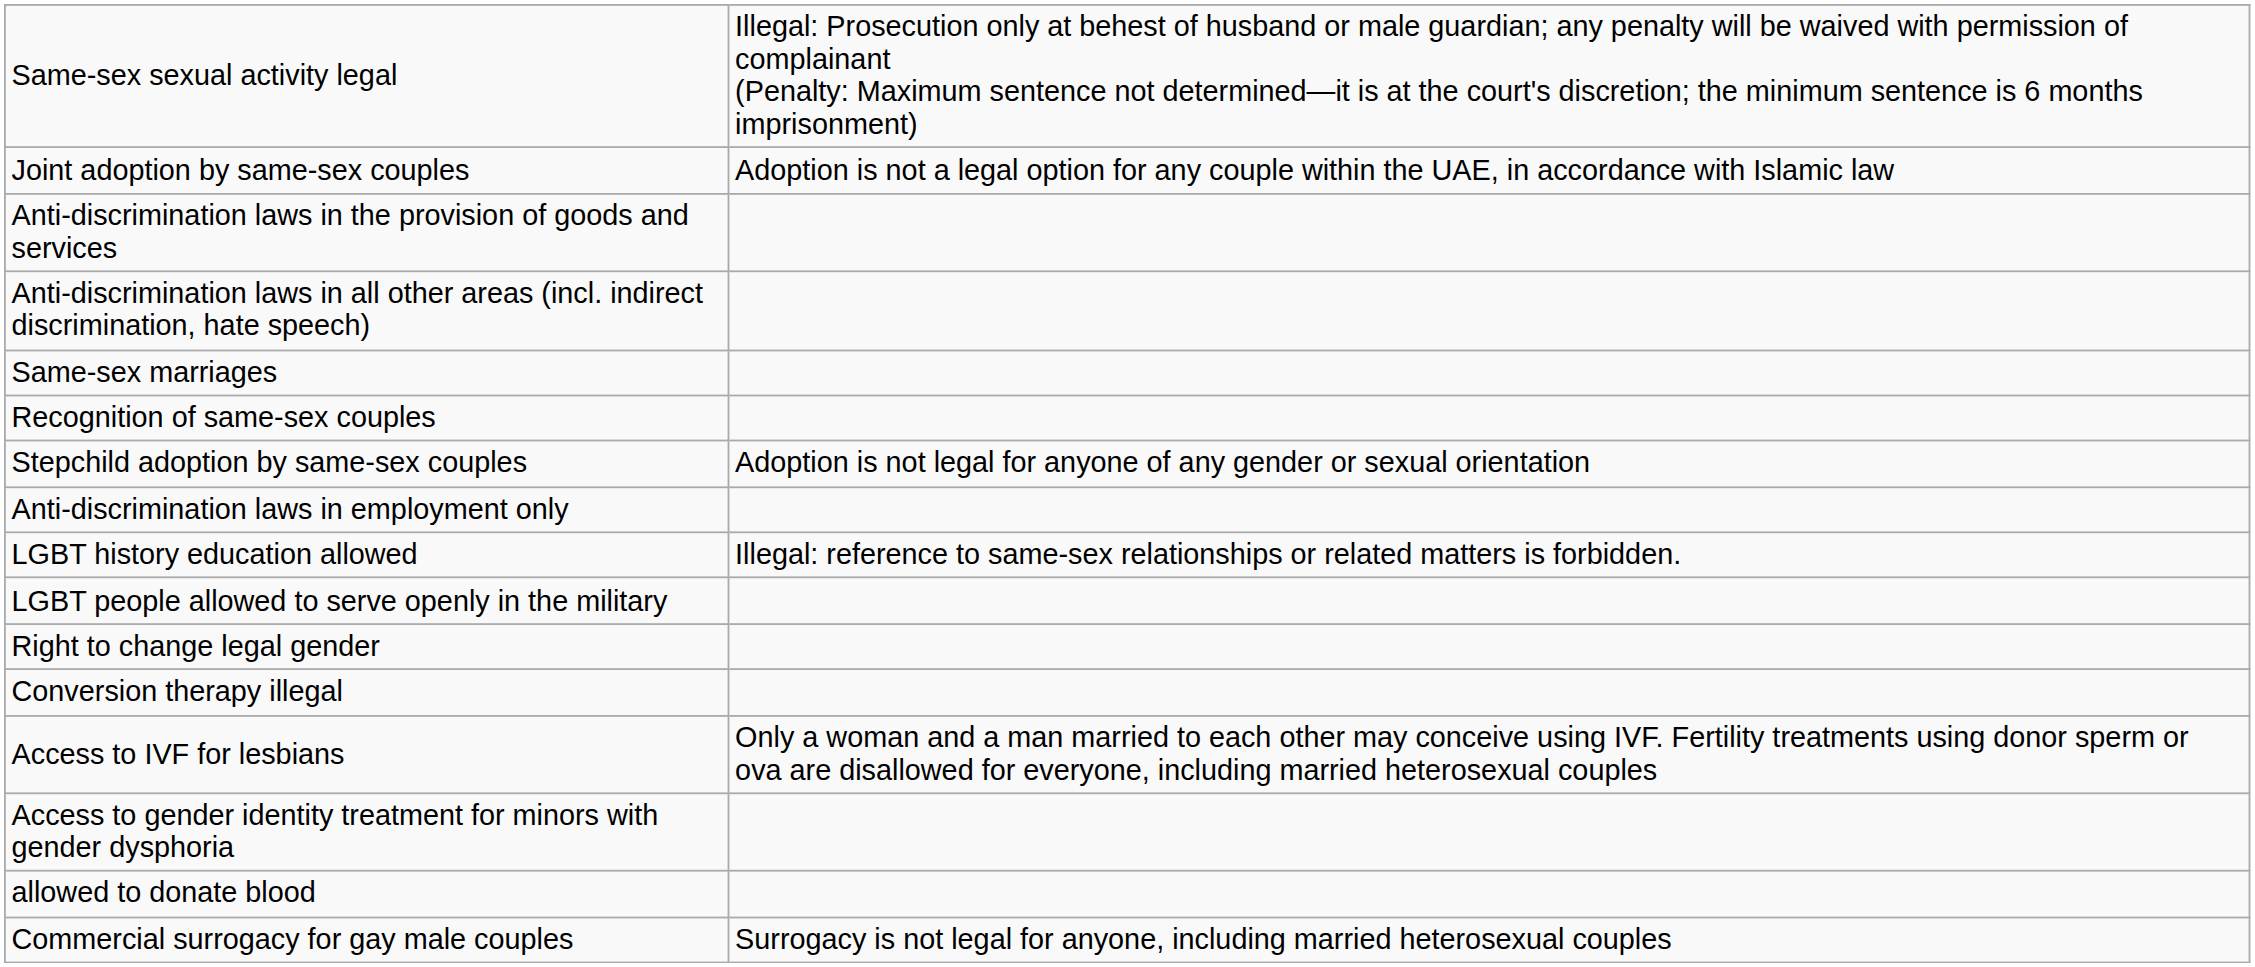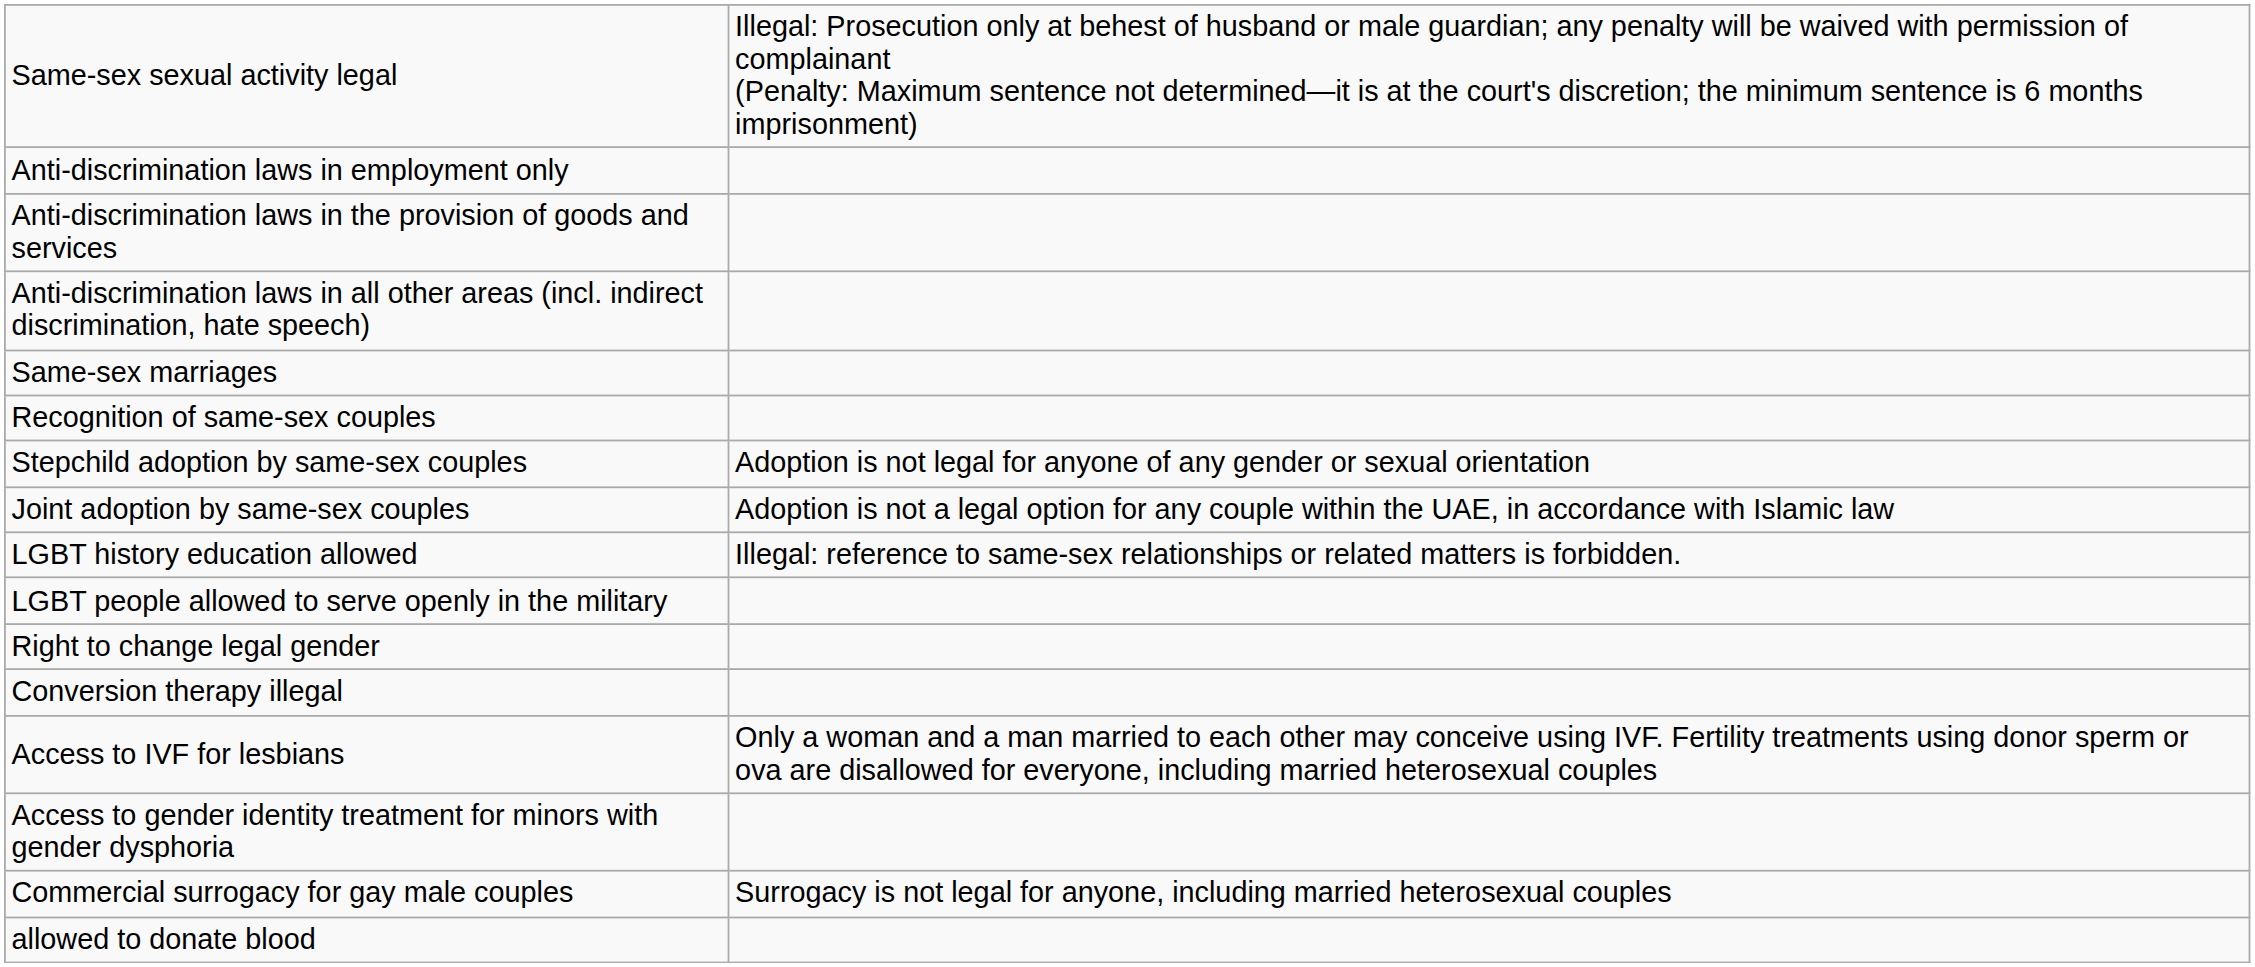 <table class="wikitable">
 <tr>
 <td>Same-sex sexual activity legal</td>
 <td {{ubl> Illegal: Prosecution only at behest of husband or male guardian; any penalty will be waived with permission of complainant<br>(Penalty: Maximum sentence not determined—it is at the court's discretion; the minimum sentence is 6 months imprisonment)</td>
 </tr>
 <tr>
-<td>Joint adoption by same-sex couples</td>
-<td> Adoption is not a legal option for any couple within the UAE, in accordance with Islamic law</td>
+<td>Anti-discrimination laws in employment only</td>
+<td></td>
 </tr>
 <tr>
 <td>Anti-discrimination laws in the provision of goods and services</td>
 <td></td>
 </tr>
 <tr>
 <td>Anti-discrimination laws in all other areas (incl. indirect discrimination, hate speech)</td>
 <td></td>
 </tr>
 <tr>
 <td>Same-sex marriages</td>
 <td></td>
 </tr>
 <tr>
 <td>Recognition of same-sex couples</td>
 <td></td>
 </tr>
 <tr>
 <td>Stepchild adoption by same-sex couples</td>
 <td> Adoption is not legal for anyone of any gender or sexual orientation</td>
 </tr>
 <tr>
-<td>Anti-discrimination laws in employment only</td>
-<td></td>
+<td>Joint adoption by same-sex couples</td>
+<td> Adoption is not a legal option for any couple within the UAE, in accordance with Islamic law</td>
 </tr>
 <tr>
 <td>LGBT history education allowed</td>
 <td> Illegal: reference to same-sex relationships or related matters is forbidden.</td>
 </tr>
 <tr>
 <td>LGBT people allowed to serve openly in the military</td>
 <td></td>
 </tr>
 <tr>
 <td>Right to change legal gender</td>
 <td></td>
 </tr>
 <tr>
 <td>Conversion therapy illegal</td>
 <td></td>
 </tr>
 <tr>
 <td>Access to IVF for lesbians</td>
 <td> Only a woman and a man married to each other may conceive using IVF. Fertility treatments using donor sperm or ova are disallowed for everyone, including married heterosexual couples</td>
 </tr>
 <tr>
 <td>Access to gender identity treatment for minors with gender dysphoria</td>
 <td></td>
 </tr>
 <tr>
+<td>Commercial surrogacy for gay male couples</td>
+<td> Surrogacy is not legal for anyone, including married heterosexual couples</td>
+</tr>
+<tr>
 <td><a href='#'></a> allowed to donate blood</td>
 <td></td>
 </tr>
-<tr>
-<td>Commercial surrogacy for gay male couples</td>
-<td> Surrogacy is not legal for anyone, including married heterosexual couples</td>
-</tr>
 </table>
